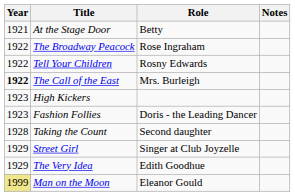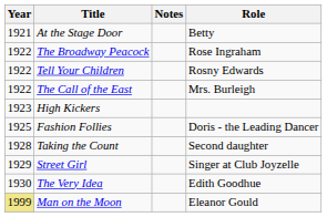 <table class="wikitable sortable">
 <tr>
 <th>Year</th>
 <th>Title</th>
+<th class="unsortable">Notes</th>
 <th>Role</th>
-<th class="unsortable">Notes</th>
 </tr>
 <tr>
 <td>1921</td>
 <td><em>At the Stage Door</em></td>
+<td></td>
 <td>Betty</td>
-<td></td>
 </tr>
 <tr>
 <td>1922</td>
 <td><em><a href='#'>The Broadway Peacock</a></em></td>
+<td></td>
 <td>Rose Ingraham</td>
-<td></td>
 </tr>
 <tr>
 <td>1922</td>
 <td><em><a href='#'>Tell Your Children</a></em></td>
+<td></td>
 <td>Rosny Edwards</td>
-<td></td>
 </tr>
 <tr>
-<td><strong>1922</strong></td>
+<td>1922</td>
 <td><em><a href='#'>The Call of the East</a></em></td>
+<td></td>
 <td>Mrs. Burleigh</td>
-<td></td>
 </tr>
 <tr>
 <td>1923</td>
 <td><em>High Kickers</em></td>
 <td></td>
 <td></td>
 </tr>
 <tr>
-<td>1923</td>
+<td>1925</td>
 <td><em>Fashion Follies</em></td>
+<td></td>
 <td>Doris - the Leading Dancer</td>
-<td></td>
 </tr>
 <tr>
 <td>1928</td>
 <td><em>Taking the Count</em></td>
+<td></td>
 <td>Second daughter</td>
-<td></td>
 </tr>
 <tr>
 <td>1929</td>
 <td><em><a href='#'>Street Girl</a></em></td>
+<td></td>
 <td>Singer at Club Joyzelle</td>
-<td></td>
 </tr>
 <tr>
-<td>1929</td>
+<td>1930</td>
 <td><em><a href='#'>The Very Idea</a></em></td>
+<td></td>
 <td>Edith Goodhue</td>
-<td></td>
 </tr>
 <tr>
 <td style="background: khaki;">1999</td>
 <td><em><a href='#'>Man on the Moon</a></em></td>
+<td></td>
 <td>Eleanor Gould</td>
-<td></td>
 </tr>
 </table>
